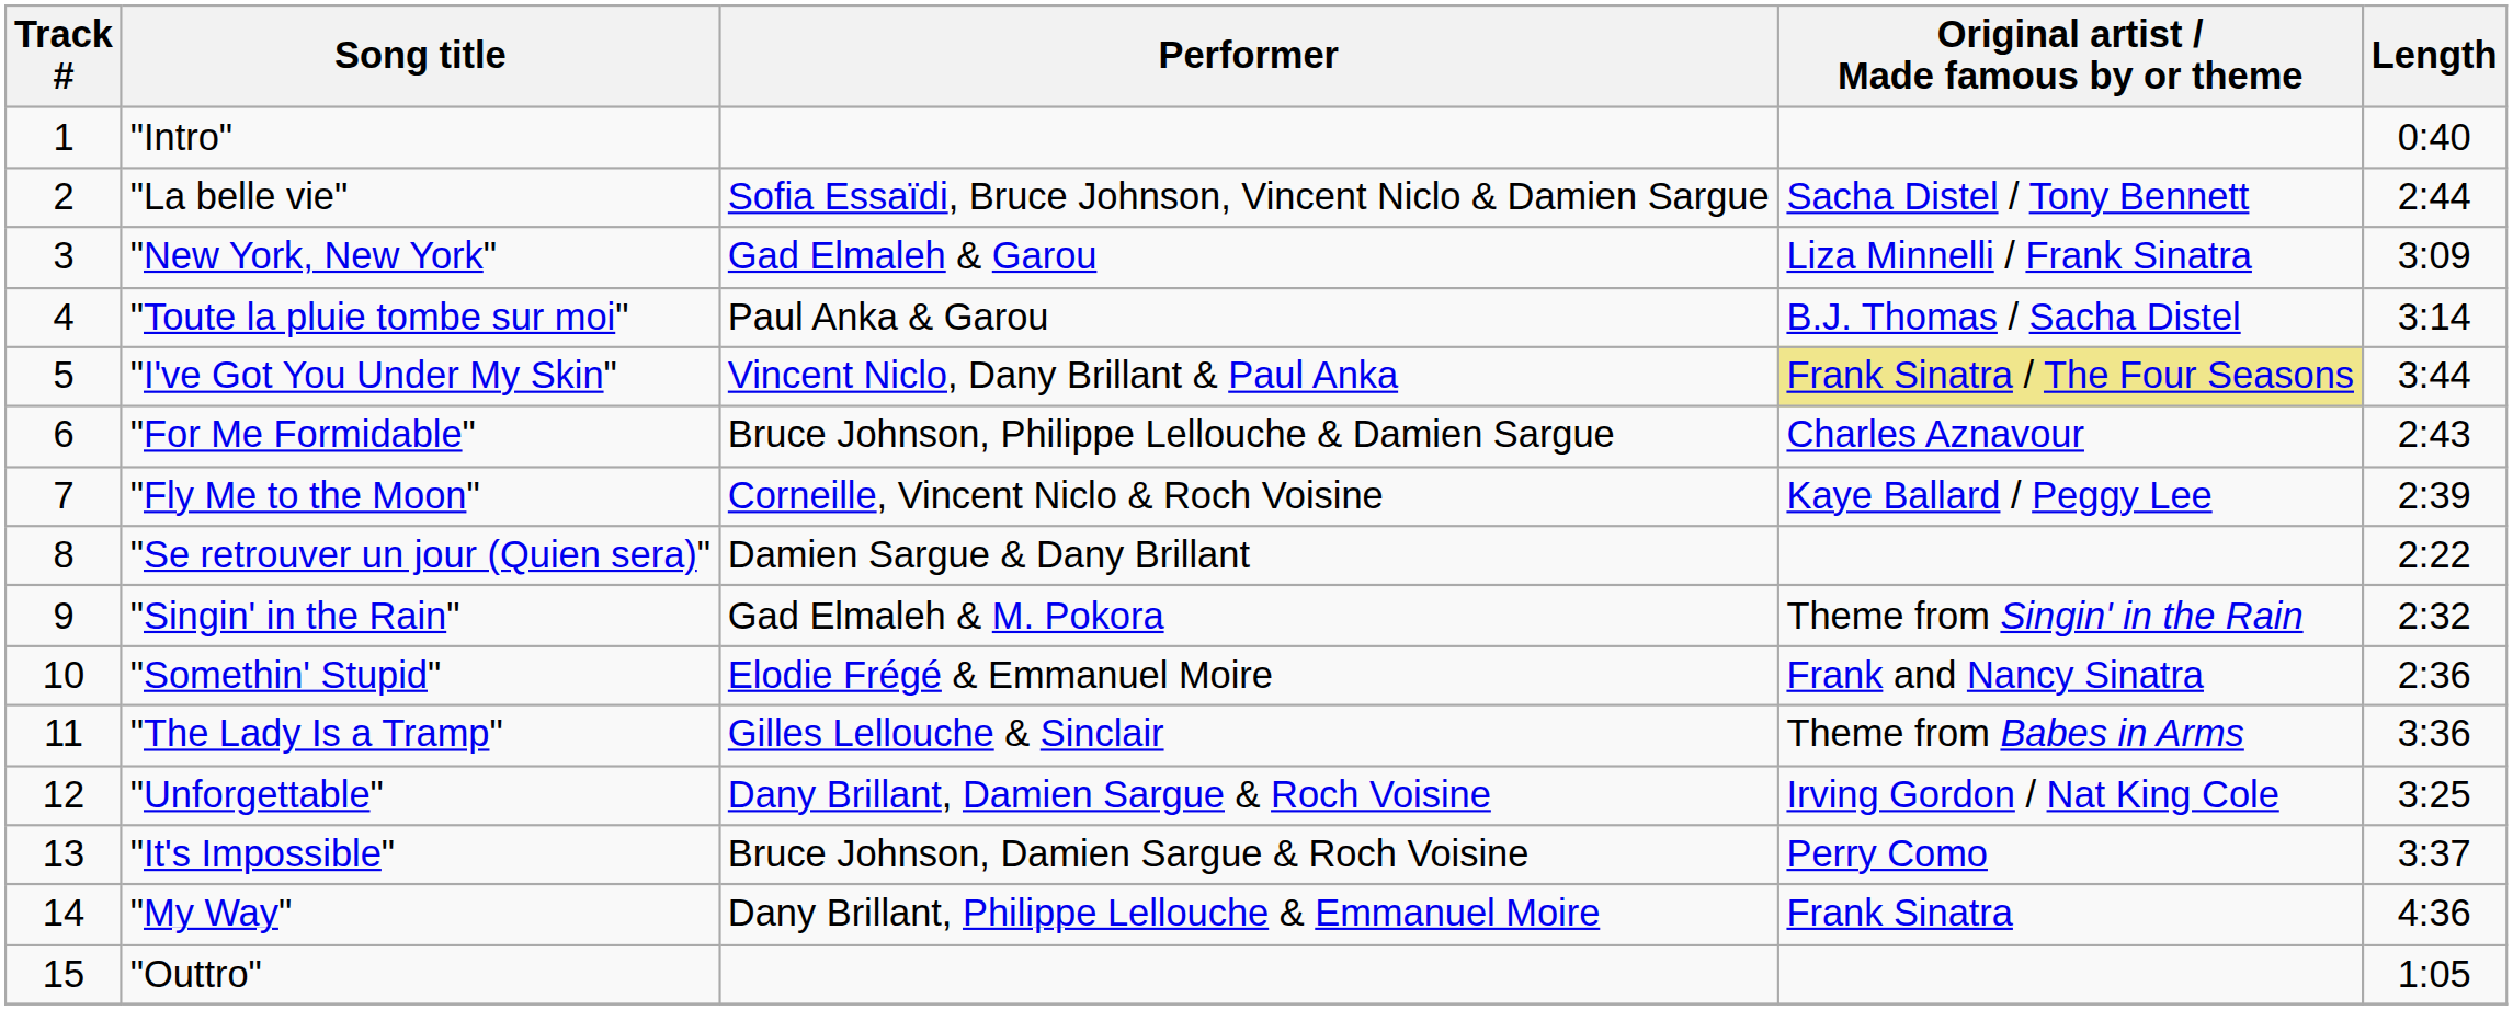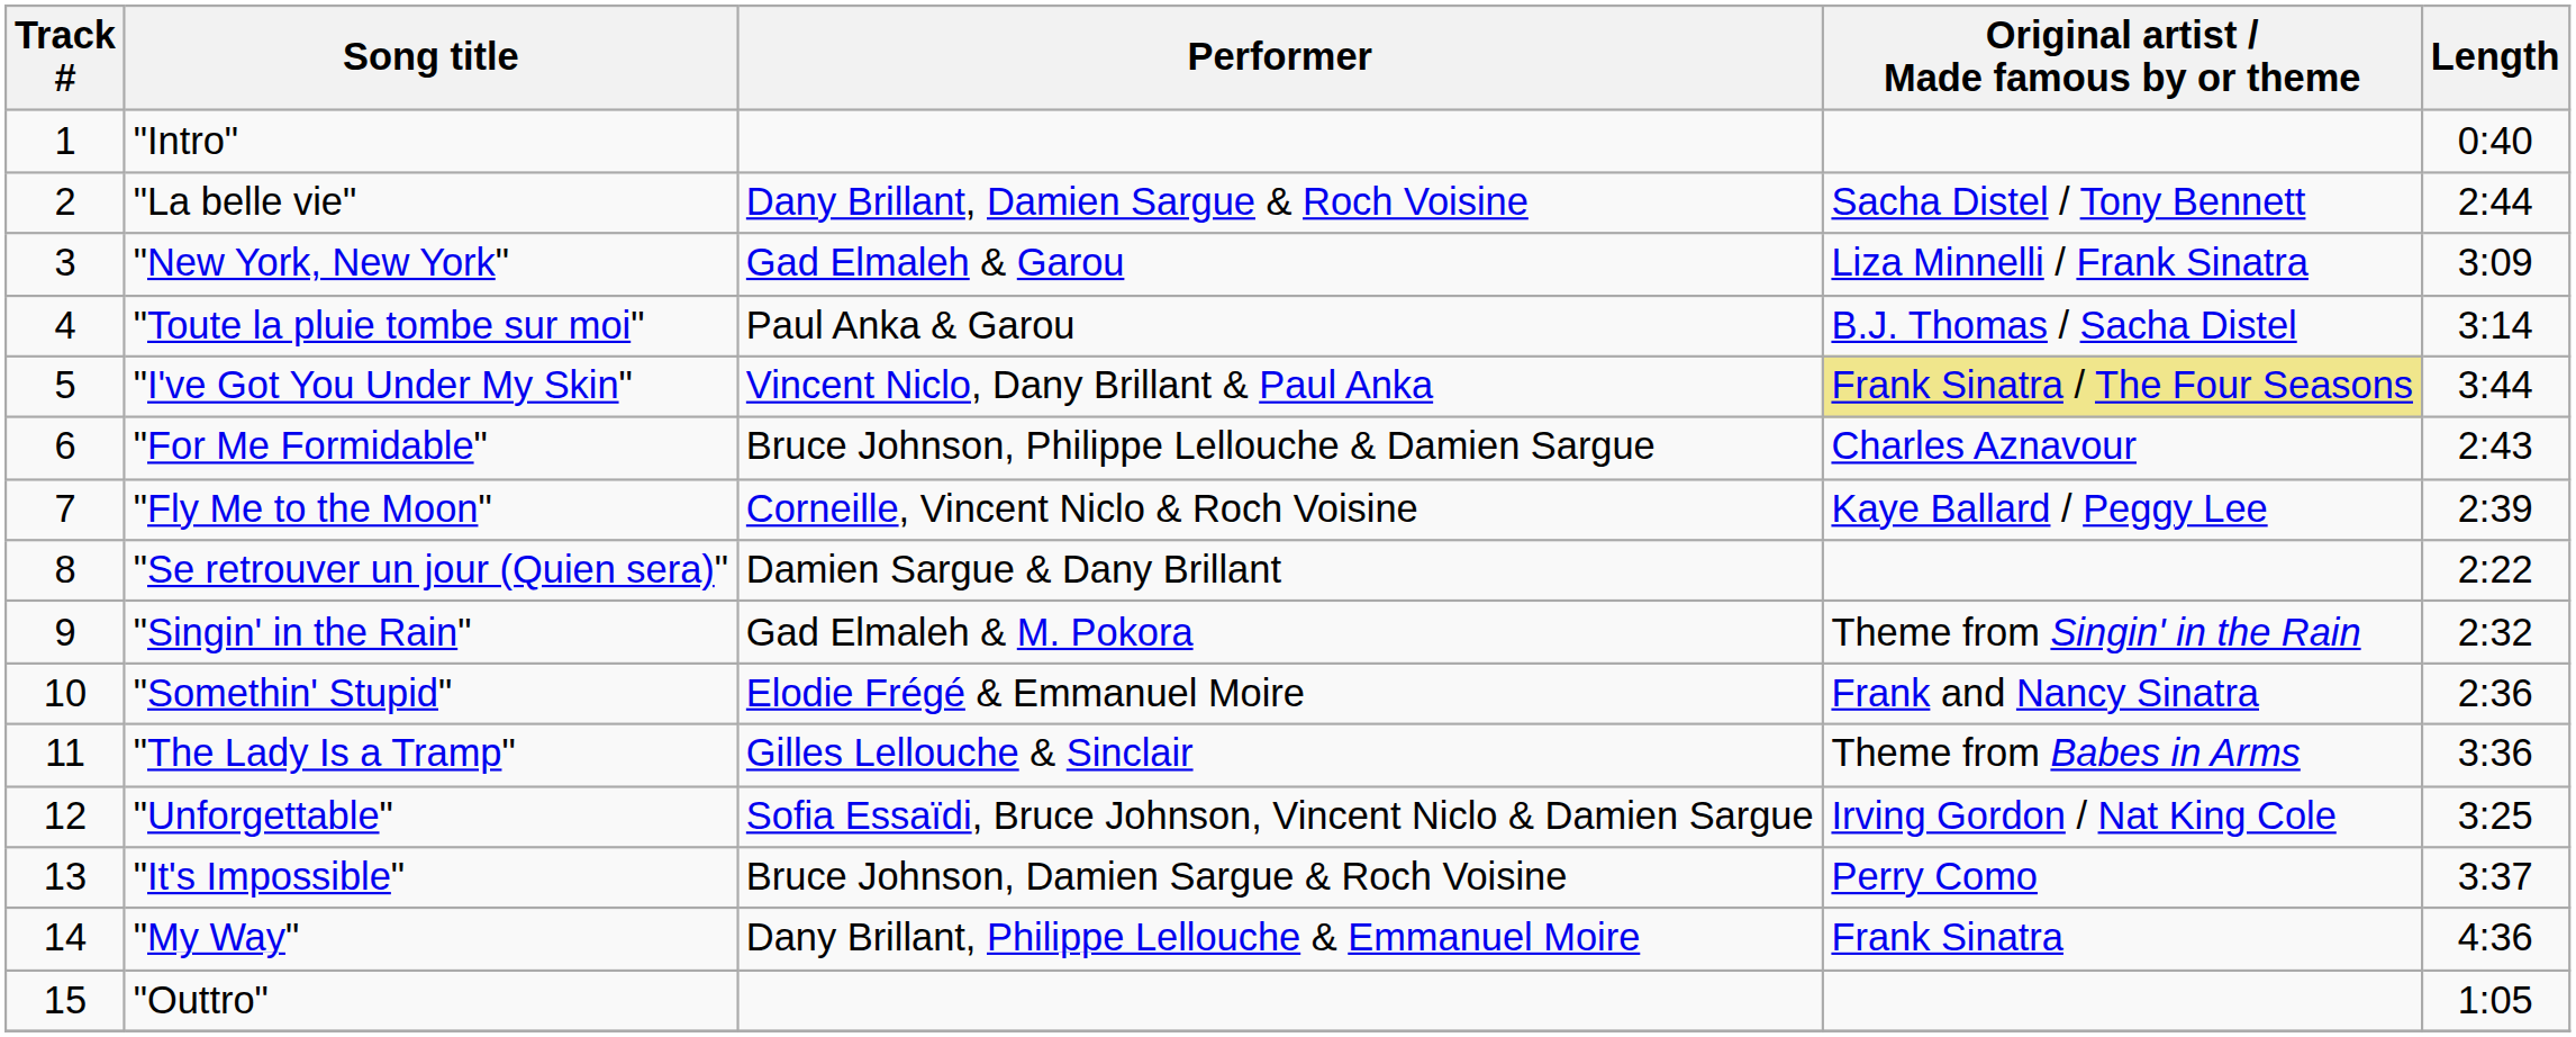 <table class="wikitable">
 <tr>
 <th>Track <br> #</th>
 <th>Song title</th>
 <th>Performer</th>
 <th>Original artist / <br>Made famous by or theme</th>
 <th>Length</th>
 </tr>
 <tr>
 <td style="text-align:center;">1</td>
 <td>"Intro"</td>
 <td></td>
 <td></td>
 <td style="text-align:center;">0:40</td>
 </tr>
 <tr>
 <td style="text-align:center;">2</td>
 <td>"La belle vie"</td>
-<td><a href='#'>Sofia Essaïdi</a>, Bruce Johnson, Vincent Niclo & Damien Sargue</td>
+<td><a href='#'>Dany Brillant</a>, <a href='#'>Damien Sargue</a> & <a href='#'>Roch Voisine</a></td>
 <td><a href='#'>Sacha Distel</a> / <a href='#'>Tony Bennett</a></td>
 <td style="text-align:center;">2:44</td>
 </tr>
 <tr>
 <td style="text-align:center;">3</td>
 <td>"<a href='#'>New York, New York</a>"</td>
 <td><a href='#'>Gad Elmaleh</a> & <a href='#'>Garou</a></td>
 <td><a href='#'>Liza Minnelli</a> / <a href='#'>Frank Sinatra</a></td>
 <td style="text-align:center;">3:09</td>
 </tr>
 <tr>
 <td style="text-align:center;">4</td>
 <td>"<a href='#'>Toute la pluie tombe sur moi</a>"</td>
 <td>Paul Anka & Garou</td>
 <td><a href='#'>B.J. Thomas</a> / <a href='#'>Sacha Distel</a></td>
 <td style="text-align:center;">3:14</td>
 </tr>
 <tr>
 <td style="text-align:center;">5</td>
 <td>"<a href='#'>I've Got You Under My Skin</a>"</td>
 <td><a href='#'>Vincent Niclo</a>, Dany Brillant & <a href='#'>Paul Anka</a></td>
 <td style="background: khaki;"><a href='#'>Frank Sinatra</a> / <a href='#'>The Four Seasons</a></td>
 <td style="text-align:center;">3:44</td>
 </tr>
 <tr>
 <td style="text-align:center;">6</td>
 <td>"<a href='#'>For Me Formidable</a>"</td>
 <td>Bruce Johnson, Philippe Lellouche & Damien Sargue</td>
 <td><a href='#'>Charles Aznavour</a></td>
 <td style="text-align:center;">2:43</td>
 </tr>
 <tr>
 <td style="text-align:center;">7</td>
 <td>"<a href='#'>Fly Me to the Moon</a>"</td>
 <td><a href='#'>Corneille</a>, Vincent Niclo & Roch Voisine</td>
 <td><a href='#'>Kaye Ballard</a> / <a href='#'>Peggy Lee</a></td>
 <td style="text-align:center;">2:39</td>
 </tr>
 <tr>
 <td style="text-align:center;">8</td>
 <td>"<a href='#'>Se retrouver un jour (Quien sera)</a>"</td>
 <td>Damien Sargue & Dany Brillant</td>
 <td></td>
 <td style="text-align:center;">2:22</td>
 </tr>
 <tr>
 <td style="text-align:center;">9</td>
 <td>"<a href='#'>Singin' in the Rain</a>"</td>
 <td>Gad Elmaleh & <a href='#'>M. Pokora</a></td>
 <td>Theme from <em><a href='#'>Singin' in the Rain</a></em></td>
 <td style="text-align:center;">2:32</td>
 </tr>
 <tr>
 <td style="text-align:center;">10</td>
 <td>"<a href='#'>Somethin' Stupid</a>"</td>
 <td><a href='#'>Elodie Frégé</a> & Emmanuel Moire</td>
 <td><a href='#'>Frank</a> and <a href='#'>Nancy Sinatra</a></td>
 <td style="text-align:center;">2:36</td>
 </tr>
 <tr>
 <td style="text-align:center;">11</td>
 <td>"<a href='#'>The Lady Is a Tramp</a>"</td>
 <td><a href='#'>Gilles Lellouche</a> & <a href='#'>Sinclair</a></td>
 <td>Theme from <em><a href='#'>Babes in Arms</a></em></td>
 <td style="text-align:center;">3:36</td>
 </tr>
 <tr>
 <td style="text-align:center;">12</td>
 <td>"<a href='#'>Unforgettable</a>"</td>
-<td><a href='#'>Dany Brillant</a>, <a href='#'>Damien Sargue</a> & <a href='#'>Roch Voisine</a></td>
+<td><a href='#'>Sofia Essaïdi</a>, Bruce Johnson, Vincent Niclo & Damien Sargue</td>
 <td><a href='#'>Irving Gordon</a> / <a href='#'>Nat King Cole</a></td>
 <td style="text-align:center;">3:25</td>
 </tr>
 <tr>
 <td style="text-align:center;">13</td>
 <td>"<a href='#'>It's Impossible</a>"</td>
 <td>Bruce Johnson, Damien Sargue & Roch Voisine</td>
 <td><a href='#'>Perry Como</a></td>
 <td style="text-align:center;">3:37</td>
 </tr>
 <tr>
 <td style="text-align:center;">14</td>
 <td>"<a href='#'>My Way</a>"</td>
 <td>Dany Brillant, <a href='#'>Philippe Lellouche</a> & <a href='#'>Emmanuel Moire</a></td>
 <td><a href='#'>Frank Sinatra</a></td>
 <td style="text-align:center;">4:36</td>
 </tr>
 <tr>
 <td style="text-align:center;">15</td>
 <td>"Outtro"</td>
 <td></td>
 <td></td>
 <td style="text-align:center;">1:05</td>
 </tr>
 <tr>
 </tr>
 </table>
